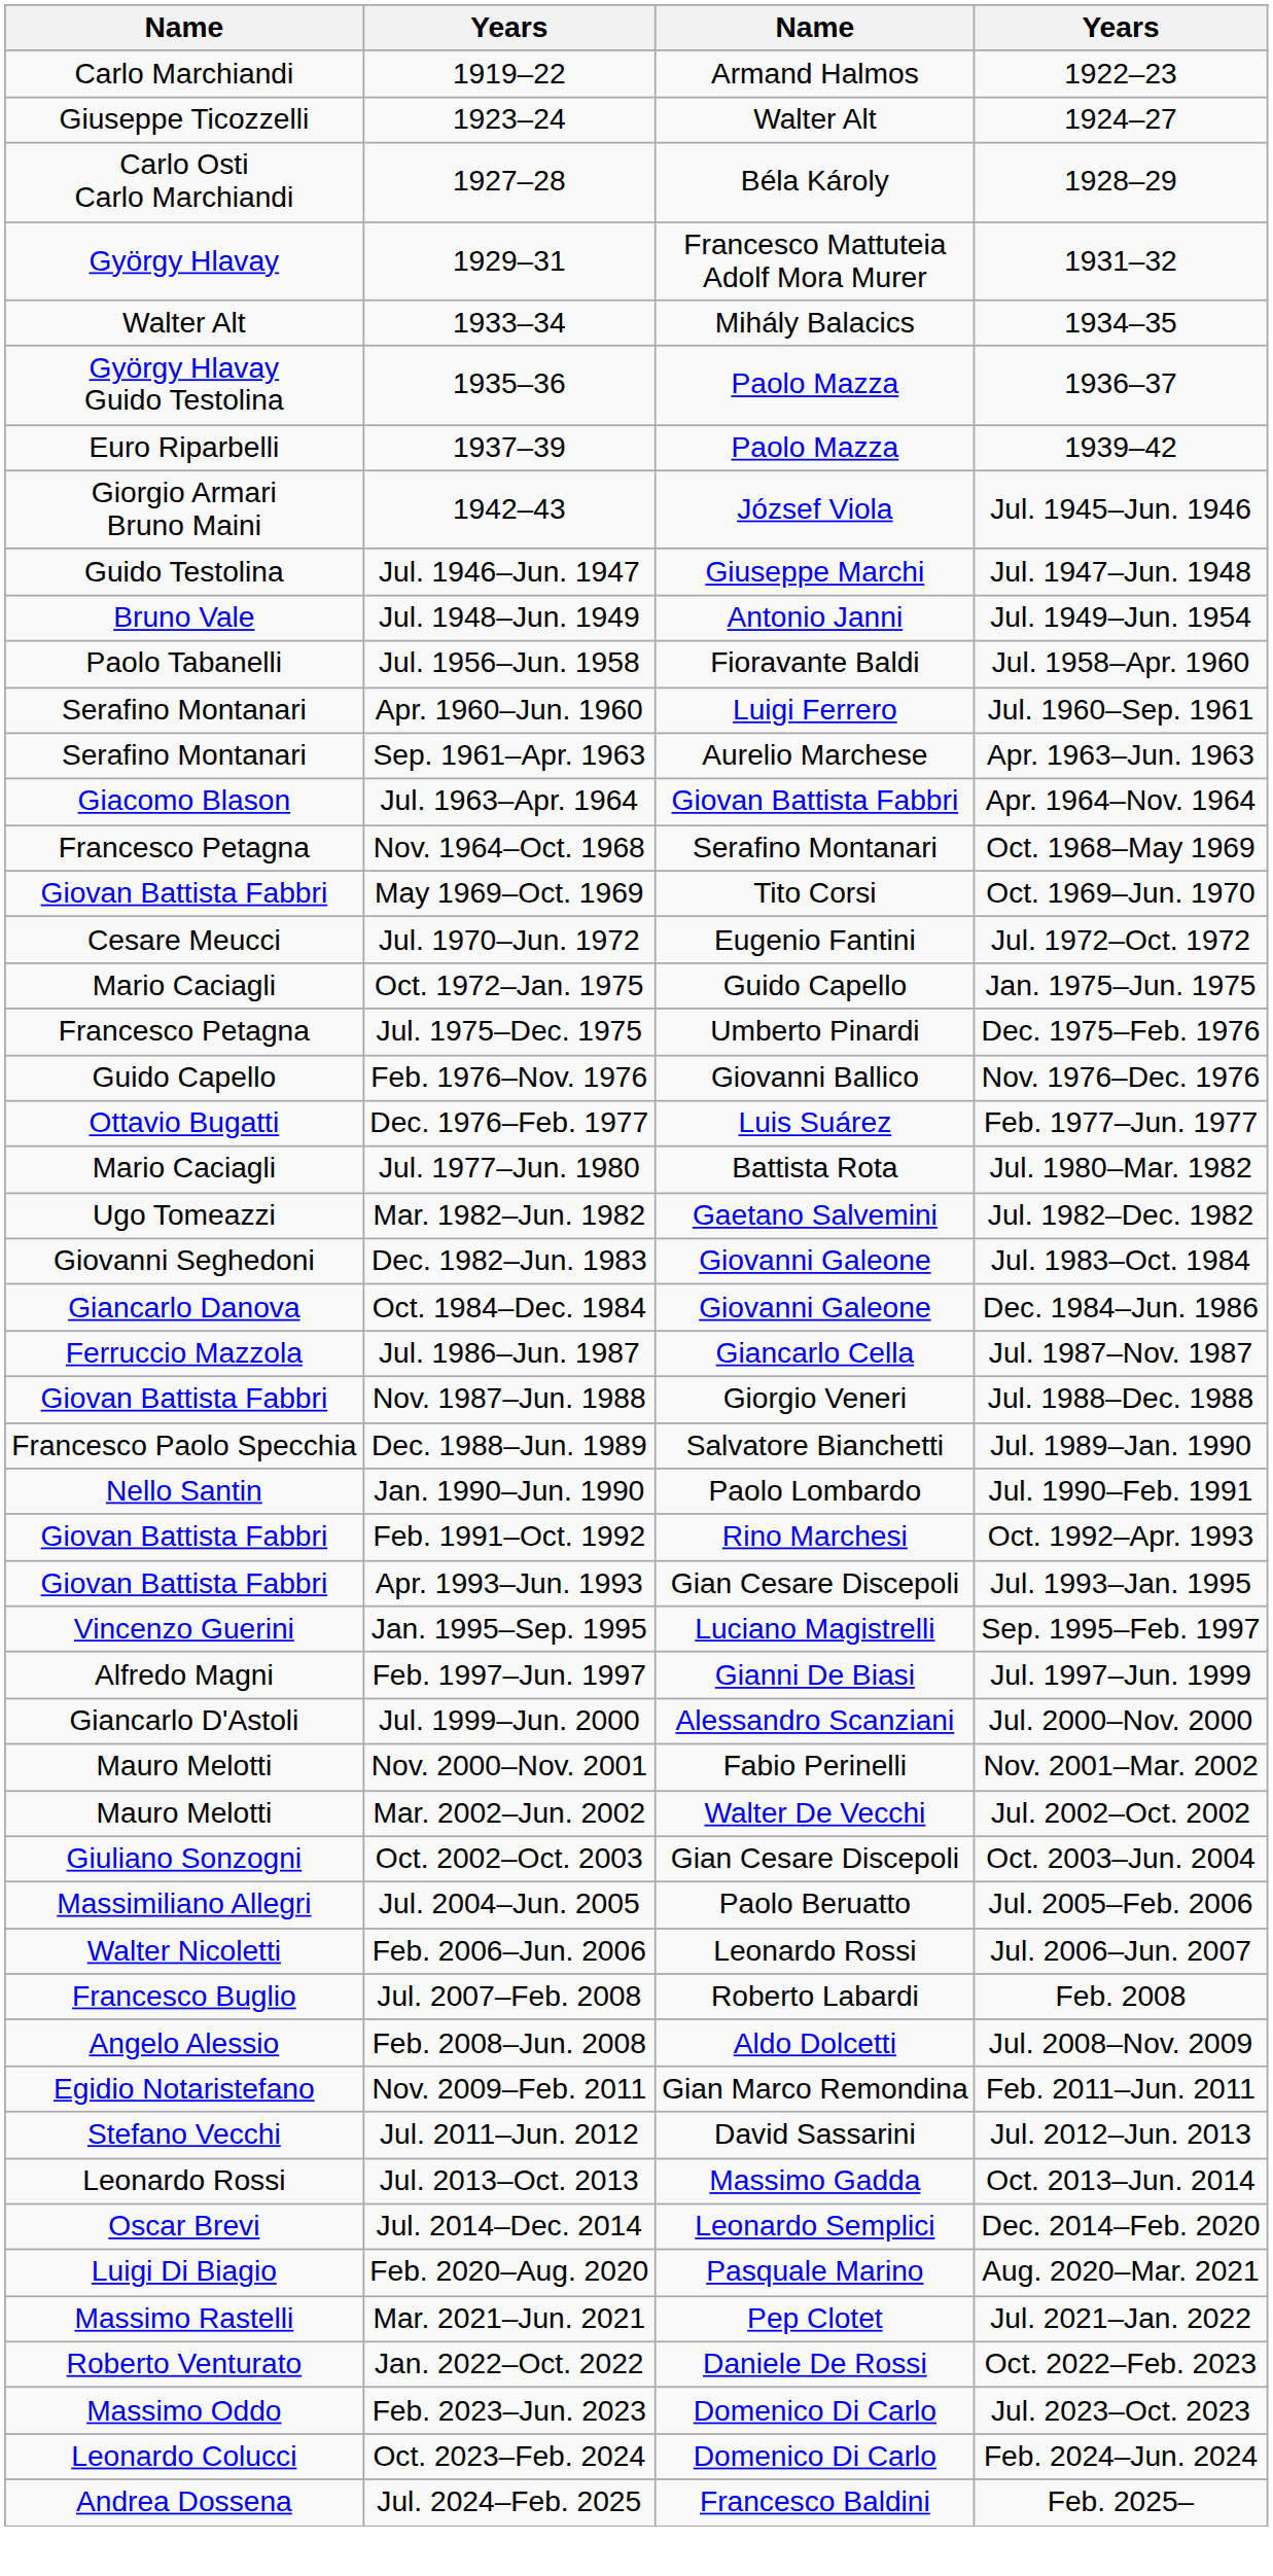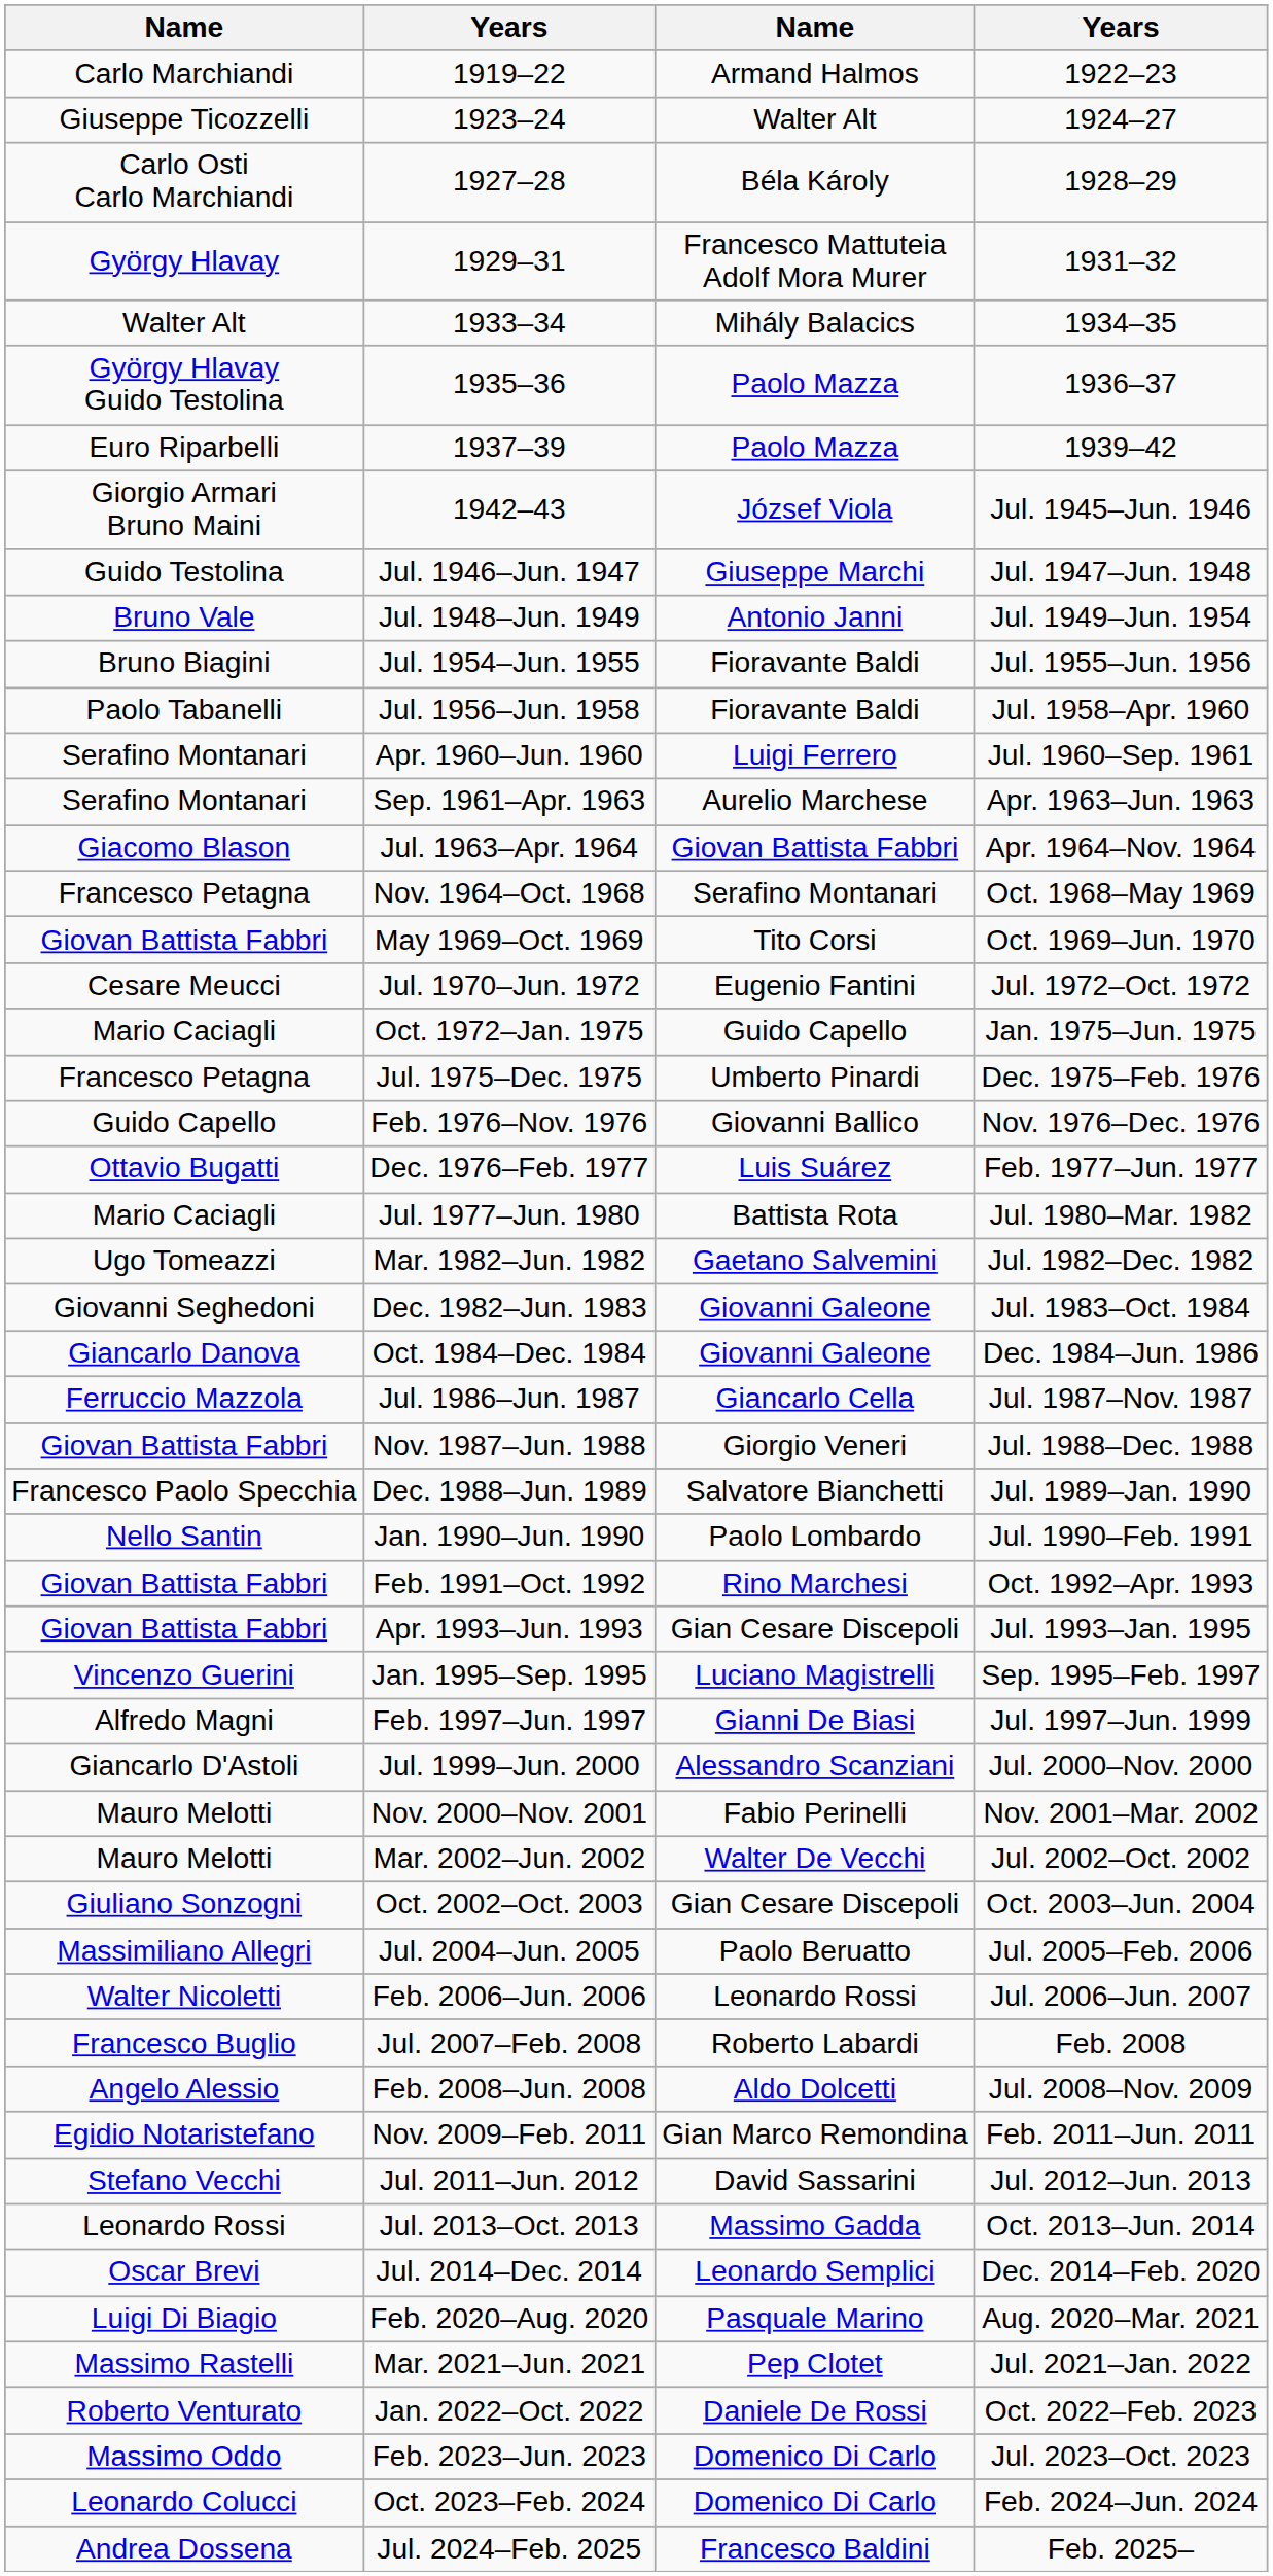 <table class="wikitable" style="text-align:center">
 <tr>
 <th>Name</th>
 <th>Years</th>
 <th>Name</th>
 <th>Years</th>
 </tr>
 <tr>
 <td> Carlo Marchiandi</td>
 <td>1919–22</td>
 <td> Armand Halmos</td>
 <td>1922–23</td>
 </tr>
 <tr>
 <td> Giuseppe Ticozzelli</td>
 <td>1923–24</td>
 <td> Walter Alt</td>
 <td>1924–27</td>
 </tr>
 <tr>
 <td> Carlo Osti<br>  Carlo Marchiandi</td>
 <td>1927–28</td>
 <td> Béla Károly</td>
 <td>1928–29</td>
 </tr>
 <tr>
 <td> <a href='#'>György Hlavay</a></td>
 <td>1929–31</td>
 <td> Francesco Mattuteia<br>  Adolf Mora Murer</td>
 <td>1931–32</td>
 </tr>
 <tr>
 <td> Walter Alt</td>
 <td>1933–34</td>
 <td> Mihály Balacics</td>
 <td>1934–35</td>
 </tr>
 <tr>
 <td> <a href='#'>György Hlavay</a><br>  Guido Testolina</td>
 <td>1935–36</td>
 <td> <a href='#'>Paolo Mazza</a></td>
 <td>1936–37</td>
 </tr>
 <tr>
 <td> Euro Riparbelli</td>
 <td>1937–39</td>
 <td> <a href='#'>Paolo Mazza</a></td>
 <td>1939–42</td>
 </tr>
 <tr>
 <td> Giorgio Armari<br>  Bruno Maini</td>
 <td>1942–43</td>
 <td> <a href='#'>József Viola</a></td>
 <td>Jul. 1945–Jun. 1946</td>
 </tr>
 <tr>
 <td> Guido Testolina</td>
 <td>Jul. 1946–Jun. 1947</td>
 <td> <a href='#'>Giuseppe Marchi</a></td>
 <td>Jul. 1947–Jun. 1948</td>
 </tr>
 <tr>
 <td> <a href='#'>Bruno Vale</a></td>
 <td>Jul. 1948–Jun. 1949</td>
 <td> <a href='#'>Antonio Janni</a></td>
 <td>Jul. 1949–Jun. 1954</td>
+</tr>
+<tr>
+<td> Bruno Biagini</td>
+<td>Jul. 1954–Jun. 1955</td>
+<td> Fioravante Baldi</td>
+<td>Jul. 1955–Jun. 1956</td>
 </tr>
 <tr>
 <td> Paolo Tabanelli</td>
 <td>Jul. 1956–Jun. 1958</td>
 <td> Fioravante Baldi</td>
 <td>Jul. 1958–Apr. 1960</td>
 </tr>
 <tr>
 <td> Serafino Montanari</td>
 <td>Apr. 1960–Jun. 1960</td>
 <td> <a href='#'>Luigi Ferrero</a></td>
 <td>Jul. 1960–Sep. 1961</td>
 </tr>
 <tr>
 <td> Serafino Montanari</td>
 <td>Sep. 1961–Apr. 1963</td>
 <td> Aurelio Marchese</td>
 <td>Apr. 1963–Jun. 1963</td>
 </tr>
 <tr>
 <td> <a href='#'>Giacomo Blason</a></td>
 <td>Jul. 1963–Apr. 1964</td>
 <td> <a href='#'>Giovan Battista Fabbri</a></td>
 <td>Apr. 1964–Nov. 1964</td>
 </tr>
 <tr>
 <td> Francesco Petagna</td>
 <td>Nov. 1964–Oct. 1968</td>
 <td> Serafino Montanari</td>
 <td>Oct. 1968–May 1969</td>
 </tr>
 <tr>
 <td> <a href='#'>Giovan Battista Fabbri</a></td>
 <td>May 1969–Oct. 1969</td>
 <td> Tito Corsi</td>
 <td>Oct. 1969–Jun. 1970</td>
 </tr>
 <tr>
 <td> Cesare Meucci</td>
 <td>Jul. 1970–Jun. 1972</td>
 <td> Eugenio Fantini</td>
 <td>Jul. 1972–Oct. 1972</td>
 </tr>
 <tr>
 <td> Mario Caciagli</td>
 <td>Oct. 1972–Jan. 1975</td>
 <td> Guido Capello</td>
 <td>Jan. 1975–Jun. 1975</td>
 </tr>
 <tr>
 <td> Francesco Petagna</td>
 <td>Jul. 1975–Dec. 1975</td>
 <td> Umberto Pinardi</td>
 <td>Dec. 1975–Feb. 1976</td>
 </tr>
 <tr>
 <td> Guido Capello</td>
 <td>Feb. 1976–Nov. 1976</td>
 <td> Giovanni Ballico</td>
 <td>Nov. 1976–Dec. 1976</td>
 </tr>
 <tr>
 <td> <a href='#'>Ottavio Bugatti</a></td>
 <td>Dec. 1976–Feb. 1977</td>
 <td> <a href='#'>Luis Suárez</a></td>
 <td>Feb. 1977–Jun. 1977</td>
 </tr>
 <tr>
 <td> Mario Caciagli</td>
 <td>Jul. 1977–Jun. 1980</td>
 <td> Battista Rota</td>
 <td>Jul. 1980–Mar. 1982</td>
 </tr>
 <tr>
 <td> Ugo Tomeazzi</td>
 <td>Mar. 1982–Jun. 1982</td>
 <td> <a href='#'>Gaetano Salvemini</a></td>
 <td>Jul. 1982–Dec. 1982</td>
 </tr>
 <tr>
 <td> Giovanni Seghedoni</td>
 <td>Dec. 1982–Jun. 1983</td>
 <td> <a href='#'>Giovanni Galeone</a></td>
 <td>Jul. 1983–Oct. 1984</td>
 </tr>
 <tr>
 <td> <a href='#'>Giancarlo Danova</a></td>
 <td>Oct. 1984–Dec. 1984</td>
 <td> <a href='#'>Giovanni Galeone</a></td>
 <td>Dec. 1984–Jun. 1986</td>
 </tr>
 <tr>
 <td> <a href='#'>Ferruccio Mazzola</a></td>
 <td>Jul. 1986–Jun. 1987</td>
 <td> <a href='#'>Giancarlo Cella</a></td>
 <td>Jul. 1987–Nov. 1987</td>
 </tr>
 <tr>
 <td> <a href='#'>Giovan Battista Fabbri</a></td>
 <td>Nov. 1987–Jun. 1988</td>
 <td> Giorgio Veneri</td>
 <td>Jul. 1988–Dec. 1988</td>
 </tr>
 <tr>
 <td> Francesco Paolo Specchia</td>
 <td>Dec. 1988–Jun. 1989</td>
 <td> Salvatore Bianchetti</td>
 <td>Jul. 1989–Jan. 1990</td>
 </tr>
 <tr>
 <td> <a href='#'>Nello Santin</a></td>
 <td>Jan. 1990–Jun. 1990</td>
 <td> Paolo Lombardo</td>
 <td>Jul. 1990–Feb. 1991</td>
 </tr>
 <tr>
 <td> <a href='#'>Giovan Battista Fabbri</a></td>
 <td>Feb. 1991–Oct. 1992</td>
 <td> <a href='#'>Rino Marchesi</a></td>
 <td>Oct. 1992–Apr. 1993</td>
 </tr>
 <tr>
 <td> <a href='#'>Giovan Battista Fabbri</a></td>
 <td>Apr. 1993–Jun. 1993</td>
 <td> Gian Cesare Discepoli</td>
 <td>Jul. 1993–Jan. 1995</td>
 </tr>
 <tr>
 <td> <a href='#'>Vincenzo Guerini</a></td>
 <td>Jan. 1995–Sep. 1995</td>
 <td> <a href='#'>Luciano Magistrelli</a></td>
 <td>Sep. 1995–Feb. 1997</td>
 </tr>
 <tr>
 <td> Alfredo Magni</td>
 <td>Feb. 1997–Jun. 1997</td>
 <td> <a href='#'>Gianni De Biasi</a></td>
 <td>Jul. 1997–Jun. 1999</td>
 </tr>
 <tr>
 <td> Giancarlo D'Astoli</td>
 <td>Jul. 1999–Jun. 2000</td>
 <td> <a href='#'>Alessandro Scanziani</a></td>
 <td>Jul. 2000–Nov. 2000</td>
 </tr>
 <tr>
 <td> Mauro Melotti</td>
 <td>Nov. 2000–Nov. 2001</td>
 <td> Fabio Perinelli</td>
 <td>Nov. 2001–Mar. 2002</td>
 </tr>
 <tr>
 <td> Mauro Melotti</td>
 <td>Mar. 2002–Jun. 2002</td>
 <td> <a href='#'>Walter De Vecchi</a></td>
 <td>Jul. 2002–Oct. 2002</td>
 </tr>
 <tr>
 <td> <a href='#'>Giuliano Sonzogni</a></td>
 <td>Oct. 2002–Oct. 2003</td>
 <td> Gian Cesare Discepoli</td>
 <td>Oct. 2003–Jun. 2004</td>
 </tr>
 <tr>
 <td> <a href='#'>Massimiliano Allegri</a></td>
 <td>Jul. 2004–Jun. 2005</td>
 <td> Paolo Beruatto</td>
 <td>Jul. 2005–Feb. 2006</td>
 </tr>
 <tr>
 <td> <a href='#'>Walter Nicoletti</a></td>
 <td>Feb. 2006–Jun. 2006</td>
 <td> Leonardo Rossi</td>
 <td>Jul. 2006–Jun. 2007</td>
 </tr>
 <tr>
 <td> <a href='#'>Francesco Buglio</a></td>
 <td>Jul. 2007–Feb. 2008</td>
 <td> Roberto Labardi</td>
 <td>Feb. 2008</td>
 </tr>
 <tr>
 <td> <a href='#'>Angelo Alessio</a></td>
 <td>Feb. 2008–Jun. 2008</td>
 <td> <a href='#'>Aldo Dolcetti</a></td>
 <td>Jul. 2008–Nov. 2009</td>
 </tr>
 <tr>
 <td> <a href='#'>Egidio Notaristefano</a></td>
 <td>Nov. 2009–Feb. 2011</td>
 <td> Gian Marco Remondina</td>
 <td>Feb. 2011–Jun. 2011</td>
 </tr>
 <tr>
 <td> <a href='#'>Stefano Vecchi</a></td>
 <td>Jul. 2011–Jun. 2012</td>
 <td> David Sassarini</td>
 <td>Jul. 2012–Jun. 2013</td>
 </tr>
 <tr>
 <td> Leonardo Rossi</td>
 <td>Jul. 2013–Oct. 2013</td>
 <td> <a href='#'>Massimo Gadda</a></td>
 <td>Oct. 2013–Jun. 2014</td>
 </tr>
 <tr>
 <td> <a href='#'>Oscar Brevi</a></td>
 <td>Jul. 2014–Dec. 2014</td>
 <td> <a href='#'>Leonardo Semplici</a></td>
 <td>Dec. 2014–Feb. 2020</td>
 </tr>
 <tr>
 <td> <a href='#'>Luigi Di Biagio</a></td>
 <td>Feb. 2020–Aug. 2020</td>
 <td> <a href='#'>Pasquale Marino</a></td>
 <td>Aug. 2020–Mar. 2021</td>
 </tr>
 <tr>
 <td> <a href='#'>Massimo Rastelli</a></td>
 <td>Mar. 2021–Jun. 2021</td>
 <td> <a href='#'>Pep Clotet</a></td>
 <td>Jul. 2021–Jan. 2022</td>
 </tr>
 <tr>
 <td> <a href='#'>Roberto Venturato</a></td>
 <td>Jan. 2022–Oct. 2022</td>
 <td> <a href='#'>Daniele De Rossi</a></td>
 <td>Oct. 2022–Feb. 2023</td>
 </tr>
 <tr>
 <td> <a href='#'>Massimo Oddo</a></td>
 <td>Feb. 2023–Jun. 2023</td>
 <td> <a href='#'>Domenico Di Carlo</a></td>
 <td>Jul. 2023–Oct. 2023</td>
 </tr>
 <tr>
 <td> <a href='#'>Leonardo Colucci</a></td>
 <td>Oct. 2023–Feb. 2024</td>
 <td> <a href='#'>Domenico Di Carlo</a></td>
 <td>Feb. 2024–Jun. 2024</td>
 </tr>
 <tr>
 <td> <a href='#'>Andrea Dossena</a></td>
 <td>Jul. 2024–Feb. 2025</td>
 <td> <a href='#'>Francesco Baldini</a></td>
 <td>Feb. 2025–</td>
 </tr>
 </table>
